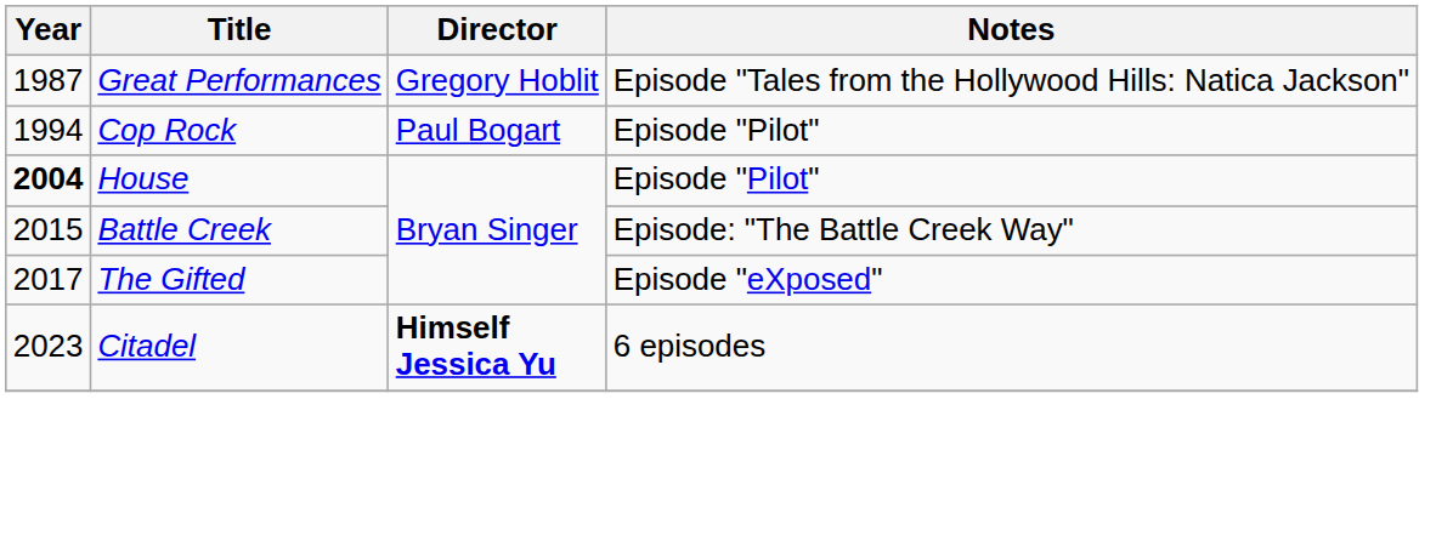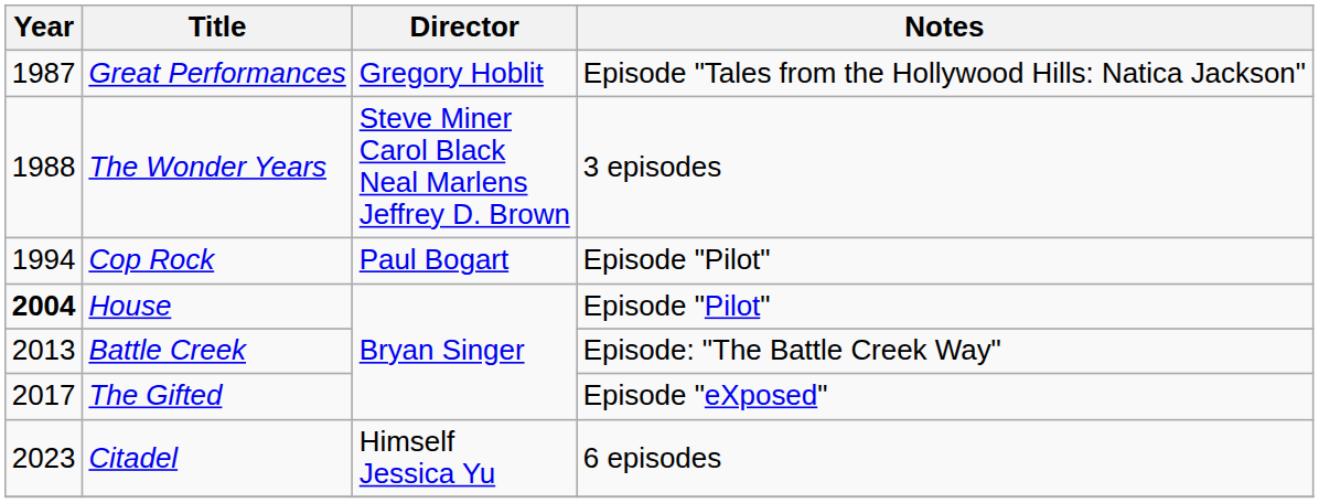 <table class="wikitable">
 <tr>
 <th>Year</th>
 <th>Title</th>
 <th>Director</th>
 <th>Notes</th>
 </tr>
 <tr>
 <td>1987</td>
 <td><em><a href='#'>Great Performances</a></em></td>
 <td><a href='#'>Gregory Hoblit</a></td>
 <td>Episode "Tales from the Hollywood Hills: Natica Jackson"</td>
 </tr>
 <tr>
+<td>1988</td>
+<td><em><a href='#'>The Wonder Years</a></em></td>
+<td><a href='#'>Steve Miner</a><br><a href='#'>Carol Black</a><br><a href='#'>Neal Marlens</a><br><a href='#'>Jeffrey D. Brown</a></td>
+<td>3 episodes</td>
+</tr>
+<tr>
 <td>1994</td>
 <td><em><a href='#'>Cop Rock</a></em></td>
 <td><a href='#'>Paul Bogart</a></td>
 <td>Episode "Pilot"</td>
 </tr>
 <tr>
 <td><strong>2004</strong></td>
 <td><em><a href='#'>House</a></em></td>
 <td rowspan=3><a href='#'>Bryan Singer</a></td>
 <td>Episode "<a href='#'>Pilot</a>"</td>
 </tr>
 <tr>
-<td>2015</td>
+<td>2013</td>
 <td><em><a href='#'>Battle Creek</a></em></td>
 <td>Episode: "The Battle Creek Way"</td>
 </tr>
 <tr>
 <td>2017</td>
 <td><em><a href='#'>The Gifted</a></em></td>
 <td>Episode "<a href='#'>eXposed</a>"</td>
 </tr>
 <tr>
 <td>2023</td>
 <td><em><a href='#'>Citadel</a></em></td>
-<td><strong>Himself<br><a href='#'>Jessica Yu</a></strong></td>
+<td>Himself<br><a href='#'>Jessica Yu</a></td>
 <td>6 episodes</td>
 </tr>
 <tr>
 </tr>
 </table>
